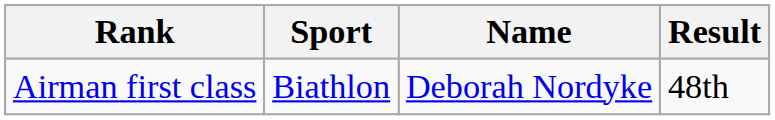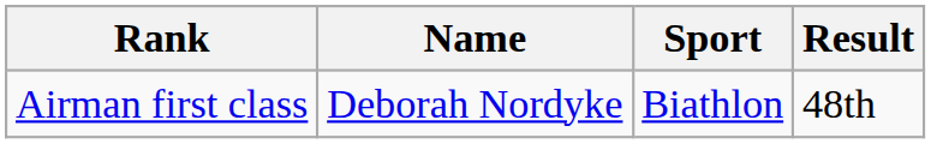 <table class="wikitable sortable">
 <tr>
 <th>Rank</th>
+<th>Name</th>
 <th>Sport</th>
-<th>Name</th>
 <th>Result</th>
 </tr>
 <tr>
 <td> <a href='#'>Airman first class</a></td>
+<td data-sort-value="Nordyke, Deborah"><a href='#'>Deborah Nordyke</a></td>
 <td> <a href='#'>Biathlon</a></td>
-<td data-sort-value="Nordyke, Deborah"><a href='#'>Deborah Nordyke</a></td>
 <td>48th</td>
 </tr>
 </table>
